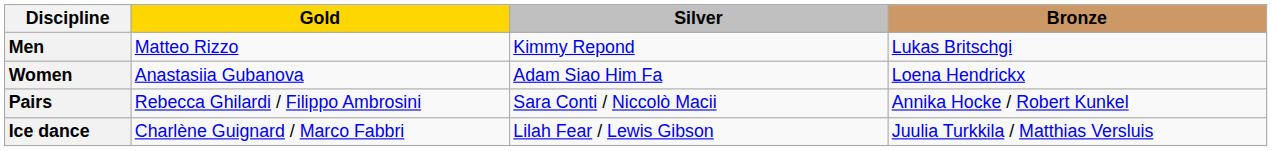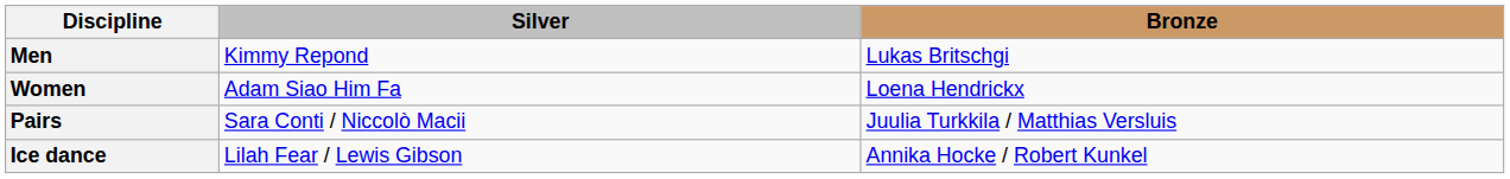 <table class="wikitable unsortable" style="text-align:left; width:90%;">
 <tr>
 <th scope="col" style="text-align:center; width:10%">Discipline</th>
-<td scope="col" style="text-align:center; width:30%; background:gold"><strong>Gold</strong></td>
 <td scope="col" style="text-align:center; width:30%; background:silver"><strong>Silver</strong></td>
 <td scope="col" style="text-align:center; width:30%; background:#c96"><strong>Bronze</strong></td>
 </tr>
 <tr>
 <th scope="row" style="text-align:left">Men</th>
-<td> <a href='#'>Matteo Rizzo</a></td>
 <td> <a href='#'>Kimmy Repond</a></td>
 <td> <a href='#'>Lukas Britschgi</a></td>
 </tr>
 <tr>
 <th scope="row" style="text-align:left">Women</th>
-<td> <a href='#'>Anastasiia Gubanova</a></td>
 <td> <a href='#'>Adam Siao Him Fa</a></td>
 <td> <a href='#'>Loena Hendrickx</a></td>
 </tr>
 <tr>
 <th scope="row" style="text-align:left">Pairs</th>
-<td> <a href='#'>Rebecca Ghilardi</a> / <a href='#'>Filippo Ambrosini</a></td>
 <td> <a href='#'>Sara Conti</a> / <a href='#'>Niccolò Macii</a></td>
-<td> <a href='#'>Annika Hocke</a> / <a href='#'>Robert Kunkel</a></td>
+<td> <a href='#'>Juulia Turkkila</a> / <a href='#'>Matthias Versluis</a></td>
 </tr>
 <tr>
 <th scope="row" style="text-align:left">Ice dance</th>
-<td> <a href='#'>Charlène Guignard</a> / <a href='#'>Marco Fabbri</a></td>
 <td> <a href='#'>Lilah Fear</a> / <a href='#'>Lewis Gibson</a></td>
-<td> <a href='#'>Juulia Turkkila</a> / <a href='#'>Matthias Versluis</a></td>
+<td> <a href='#'>Annika Hocke</a> / <a href='#'>Robert Kunkel</a></td>
 </tr>
 </table>
